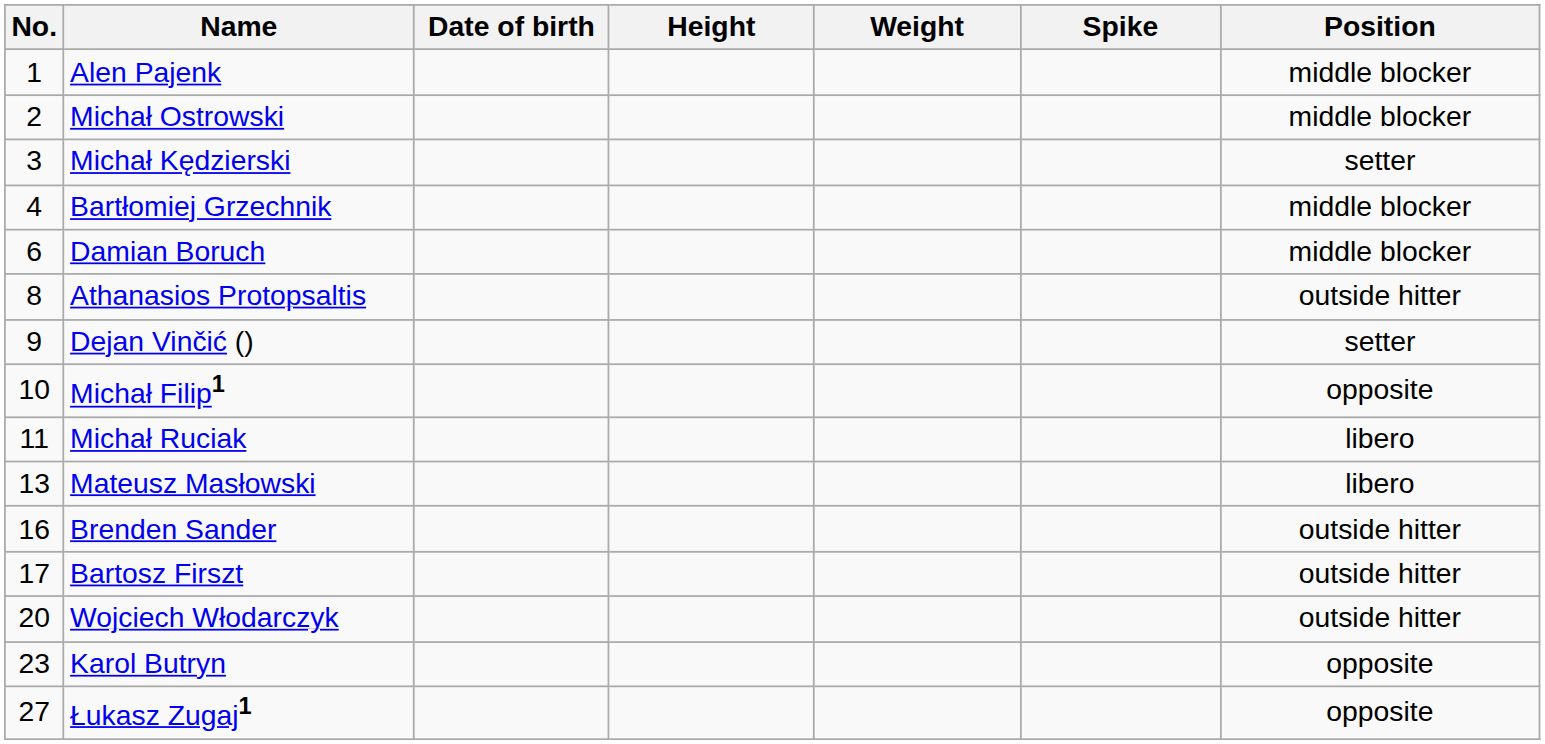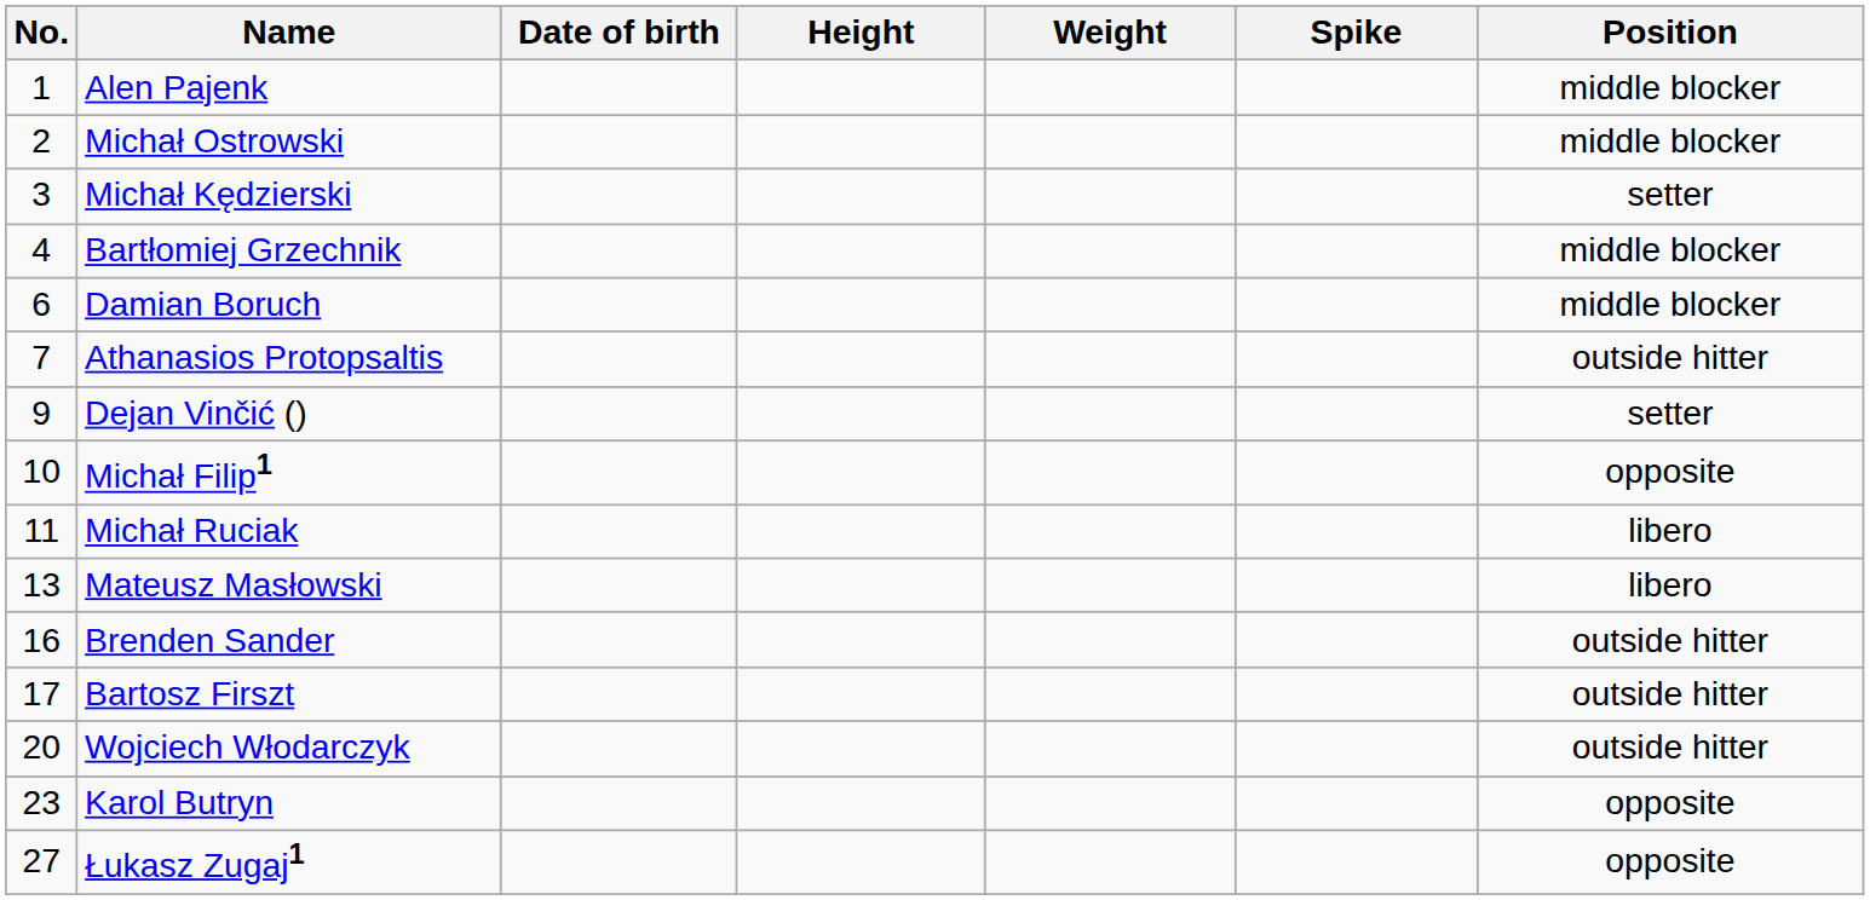 <table class="wikitable sortable" style="font-size:100%; text-align:center;">
 <tr>
 <th>No.</th>
 <th style="width:16em">Name</th>
 <th style="width:9em">Date of birth</th>
 <th style="width:9em">Height</th>
 <th style="width:9em">Weight</th>
 <th style="width:9em">Spike</th>
 <th style="width:15em">Position</th>
 </tr>
 <tr>
 <td>1</td>
 <td align=left> <a href='#'>Alen Pajenk</a></td>
 <td align=right></td>
 <td></td>
 <td></td>
 <td></td>
 <td>middle blocker</td>
 </tr>
 <tr>
 <td>2</td>
 <td align=left> <a href='#'>Michał Ostrowski</a></td>
 <td align=right></td>
 <td></td>
 <td></td>
 <td></td>
 <td>middle blocker</td>
 </tr>
 <tr>
 <td>3</td>
 <td align=left> <a href='#'>Michał Kędzierski</a></td>
 <td align=right></td>
 <td></td>
 <td></td>
 <td></td>
 <td>setter</td>
 </tr>
 <tr>
 <td>4</td>
 <td align=left> <a href='#'>Bartłomiej Grzechnik</a></td>
 <td align=right></td>
 <td></td>
 <td></td>
 <td></td>
 <td>middle blocker</td>
 </tr>
 <tr>
 <td>6</td>
 <td align=left> <a href='#'>Damian Boruch</a></td>
 <td align=right></td>
 <td></td>
 <td></td>
 <td></td>
 <td>middle blocker</td>
 </tr>
 <tr>
-<td>8</td>
+<td>7</td>
 <td align=left> <a href='#'>Athanasios Protopsaltis</a></td>
 <td align=right></td>
 <td></td>
 <td></td>
 <td></td>
 <td>outside hitter</td>
 </tr>
 <tr>
 <td>9</td>
 <td align=left> <a href='#'>Dejan Vinčić</a> ()</td>
 <td align=right></td>
 <td></td>
 <td></td>
 <td></td>
 <td>setter</td>
 </tr>
 <tr>
 <td>10</td>
 <td align=left> <a href='#'>Michał Filip</a><sup><strong>1</strong></sup></td>
 <td align=right></td>
 <td></td>
 <td></td>
 <td></td>
 <td>opposite</td>
 </tr>
 <tr>
 <td>11</td>
 <td align=left> <a href='#'>Michał Ruciak</a></td>
 <td align=right></td>
 <td></td>
 <td></td>
 <td></td>
 <td>libero</td>
 </tr>
 <tr>
 <td>13</td>
 <td align=left> <a href='#'>Mateusz Masłowski</a></td>
 <td align=right></td>
 <td></td>
 <td></td>
 <td></td>
 <td>libero</td>
 </tr>
 <tr>
 <td>16</td>
 <td align=left> <a href='#'>Brenden Sander</a></td>
 <td align=right></td>
 <td></td>
 <td></td>
 <td></td>
 <td>outside hitter</td>
 </tr>
 <tr>
 <td>17</td>
 <td align=left> <a href='#'>Bartosz Firszt</a></td>
 <td align=right></td>
 <td></td>
 <td></td>
 <td></td>
 <td>outside hitter</td>
 </tr>
 <tr>
 <td>20</td>
 <td align=left> <a href='#'>Wojciech Włodarczyk</a></td>
 <td align=right></td>
 <td></td>
 <td></td>
 <td></td>
 <td>outside hitter</td>
 </tr>
 <tr>
 <td>23</td>
 <td align=left> <a href='#'>Karol Butryn</a></td>
 <td align=right></td>
 <td></td>
 <td></td>
 <td></td>
 <td>opposite</td>
 </tr>
 <tr>
 <td>27</td>
 <td align=left> <a href='#'>Łukasz Zugaj</a><sup><strong>1</strong></sup></td>
 <td align=right></td>
 <td></td>
 <td></td>
 <td></td>
 <td>opposite</td>
 </tr>
 <tr>
 </tr>
 </table>
